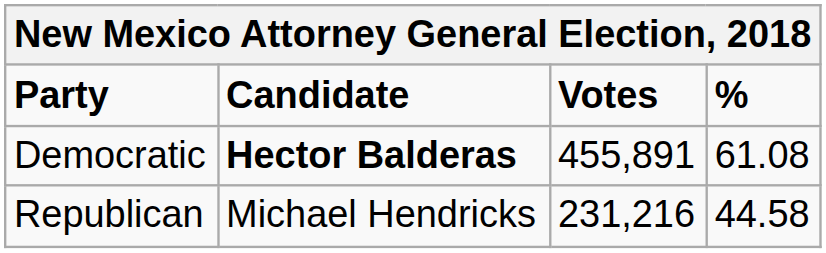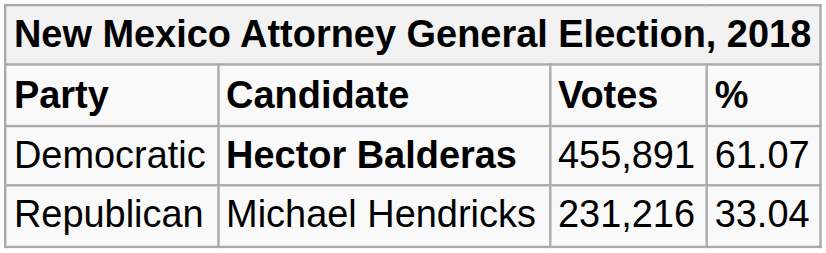 <table class="wikitable">
 <tr>
 <th colspan="4">New Mexico Attorney General Election, 2018</th>
 </tr>
 <tr>
 <td><strong>Party</strong></td>
 <td><strong>Candidate</strong></td>
 <td><strong>Votes</strong></td>
 <td><strong>%</strong></td>
 </tr>
 <tr>
 <td>Democratic</td>
 <td><strong>Hector Balderas</strong></td>
 <td>455,891</td>
-<td>61.08</td>
+<td>61.07</td>
 </tr>
 <tr>
 <td>Republican</td>
 <td>Michael Hendricks</td>
 <td>231,216</td>
-<td>44.58</td>
+<td>33.04</td>
 </tr>
 </table>
